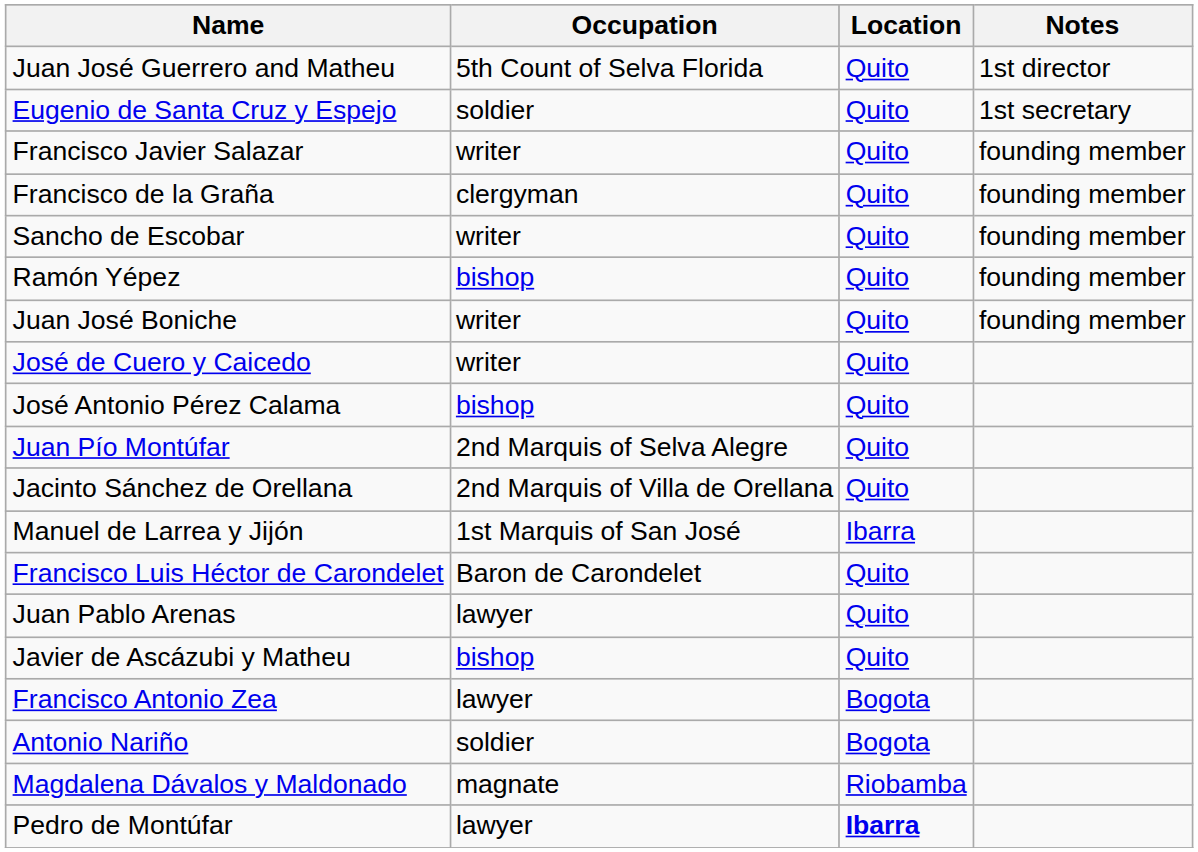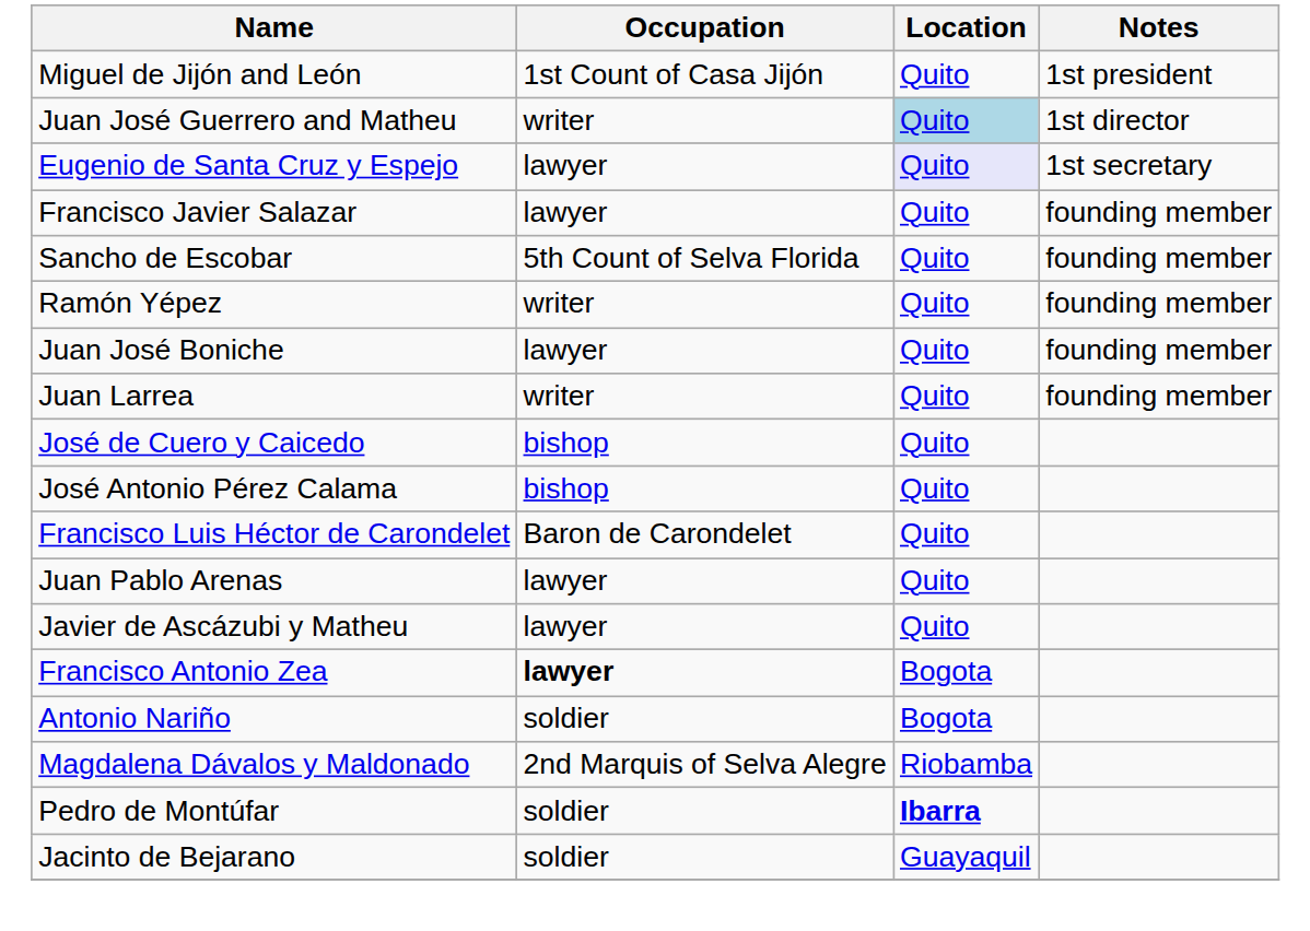 <table class="wikitable" style="margin: 1em auto;">
 <tr>
 <th>Name</th>
 <th>Occupation</th>
 <th>Location</th>
 <th>Notes</th>
 </tr>
 <tr>
+<td>Miguel de Jijón and León</td>
+<td>1st Count of Casa Jijón</td>
+<td><a href='#'>Quito</a></td>
+<td>1st president</td>
+</tr>
+<tr>
 <td>Juan José Guerrero and Matheu</td>
-<td>5th Count of Selva Florida</td>
-<td><a href='#'>Quito</a></td>
+<td>writer</td>
+<td style="background: lightblue;"><a href='#'>Quito</a></td>
 <td>1st director</td>
 </tr>
 <tr>
 <td><a href='#'>Eugenio de Santa Cruz y Espejo</a></td>
-<td>soldier</td>
-<td><a href='#'>Quito</a></td>
+<td>lawyer</td>
+<td style="background: lavender;"><a href='#'>Quito</a></td>
 <td>1st secretary</td>
 </tr>
 <tr>
 <td>Francisco Javier Salazar</td>
+<td>lawyer</td>
+<td><a href='#'>Quito</a></td>
+<td>founding member</td>
+</tr>
+<tr>
+<td>Sancho de Escobar</td>
+<td>5th Count of Selva Florida</td>
+<td><a href='#'>Quito</a></td>
+<td>founding member</td>
+</tr>
+<tr>
+<td>Ramón Yépez</td>
 <td>writer</td>
 <td><a href='#'>Quito</a></td>
 <td>founding member</td>
 </tr>
 <tr>
-<td>Francisco de la Graña</td>
-<td>clergyman</td>
+<td>Juan José Boniche</td>
+<td>lawyer</td>
 <td><a href='#'>Quito</a></td>
 <td>founding member</td>
 </tr>
 <tr>
-<td>Sancho de Escobar</td>
-<td>writer</td>
-<td><a href='#'>Quito</a></td>
-<td>founding member</td>
-</tr>
-<tr>
-<td>Ramón Yépez</td>
-<td><a href='#'>bishop</a></td>
-<td><a href='#'>Quito</a></td>
-<td>founding member</td>
-</tr>
-<tr>
-<td>Juan José Boniche</td>
+<td>Juan Larrea</td>
 <td>writer</td>
 <td><a href='#'>Quito</a></td>
 <td>founding member</td>
 </tr>
 <tr>
 <td><a href='#'>José de Cuero y Caicedo</a></td>
-<td>writer</td>
+<td><a href='#'>bishop</a></td>
 <td><a href='#'>Quito</a></td>
 <td></td>
 </tr>
 <tr>
 <td>José Antonio Pérez Calama</td>
 <td><a href='#'>bishop</a></td>
 <td><a href='#'>Quito</a></td>
-<td></td>
-</tr>
-<tr>
-<td><a href='#'>Juan Pío Montúfar</a></td>
-<td>2nd Marquis of Selva Alegre</td>
-<td><a href='#'>Quito</a></td>
-<td></td>
-</tr>
-<tr>
-<td>Jacinto Sánchez de Orellana</td>
-<td>2nd Marquis of Villa de Orellana</td>
-<td><a href='#'>Quito</a></td>
-<td></td>
-</tr>
-<tr>
-<td>Manuel de Larrea y Jijón</td>
-<td>1st Marquis of San José</td>
-<td><a href='#'>Ibarra</a></td>
 <td></td>
 </tr>
 <tr>
 <td><a href='#'>Francisco Luis Héctor de Carondelet</a></td>
 <td>Baron de Carondelet</td>
 <td><a href='#'>Quito</a></td>
 <td></td>
 </tr>
 <tr>
 <td>Juan Pablo Arenas</td>
 <td>lawyer</td>
 <td><a href='#'>Quito</a></td>
 <td></td>
 </tr>
 <tr>
 <td>Javier de Ascázubi y Matheu</td>
-<td><a href='#'>bishop</a></td>
+<td>lawyer</td>
 <td><a href='#'>Quito</a></td>
 <td></td>
 </tr>
 <tr>
 <td><a href='#'>Francisco Antonio Zea</a></td>
-<td>lawyer</td>
+<td><strong>lawyer</strong></td>
 <td><a href='#'>Bogota</a></td>
 <td></td>
 </tr>
 <tr>
 <td><a href='#'>Antonio Nariño</a></td>
 <td>soldier</td>
 <td><a href='#'>Bogota</a></td>
 <td></td>
 </tr>
 <tr>
 <td><a href='#'>Magdalena Dávalos y Maldonado</a></td>
-<td>magnate</td>
+<td>2nd Marquis of Selva Alegre</td>
 <td><a href='#'>Riobamba</a></td>
 <td></td>
 </tr>
 <tr>
 <td>Pedro de Montúfar</td>
-<td>lawyer</td>
+<td>soldier</td>
 <td><strong><a href='#'>Ibarra</a></strong></td>
+<td></td>
+</tr>
+<tr>
+<td>Jacinto de Bejarano</td>
+<td>soldier</td>
+<td><a href='#'>Guayaquil</a></td>
 <td></td>
 </tr>
 <tr>
 </tr>
 </table>
